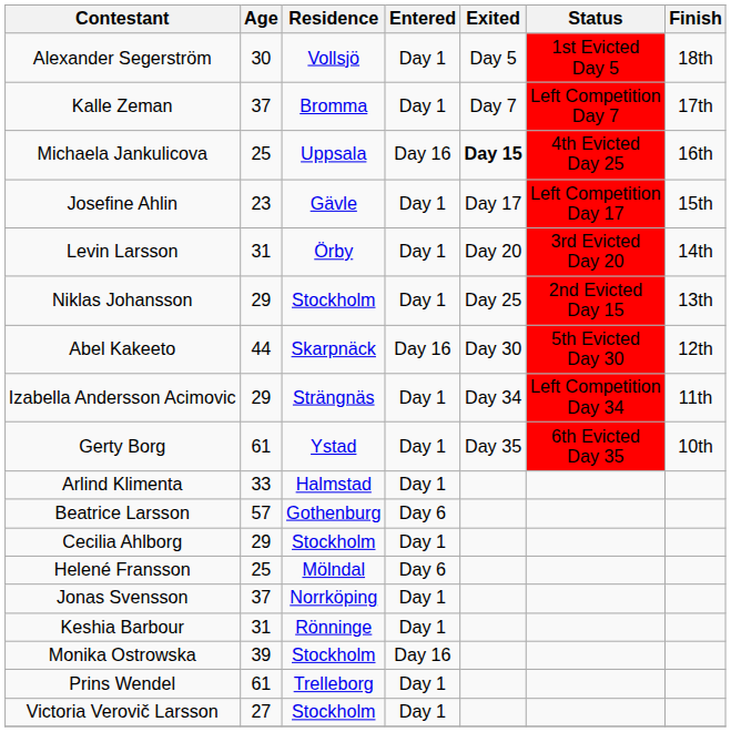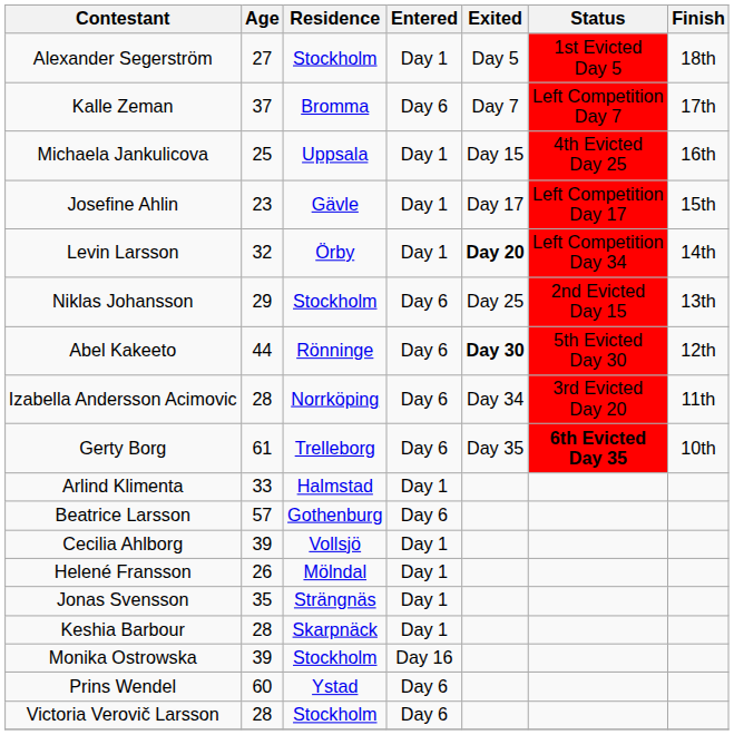 <table class="wikitable sortable" style="margin:auto; text-align:center">
 <tr>
 <th>Contestant</th>
 <th>Age</th>
 <th>Residence</th>
 <th>Entered</th>
 <th>Exited</th>
 <th>Status</th>
 <th>Finish </th>
 </tr>
 <tr>
 <td>Alexander Segerström</td>
-<td>30</td>
-<td><a href='#'>Vollsjö</a></td>
+<td>27</td>
+<td><a href='#'>Stockholm</a></td>
 <td>Day 1</td>
 <td>Day 5</td>
 <td style="background:#ff0000;text-align:center;">1st Evicted<br>Day 5</td>
 <td>18th</td>
 </tr>
 <tr>
 <td>Kalle Zeman</td>
 <td>37</td>
 <td><a href='#'>Bromma</a></td>
-<td>Day 1</td>
+<td>Day 6</td>
 <td>Day 7</td>
 <td style="background:#ff0000;text-align:center;">Left Competition<br>Day 7</td>
 <td>17th</td>
 </tr>
 <tr>
 <td>Michaela Jankulicova</td>
 <td>25</td>
 <td><a href='#'>Uppsala</a></td>
-<td>Day 16</td>
-<td><strong>Day 15</strong></td>
+<td>Day 1</td>
+<td>Day 15</td>
 <td style="background:#ff0000;">4th Evicted<br>Day 25</td>
 <td>16th</td>
 </tr>
 <tr>
 <td>Josefine Ahlin</td>
 <td>23</td>
 <td><a href='#'>Gävle</a></td>
 <td>Day 1</td>
 <td>Day 17</td>
 <td style="background:#ff0000;text-align:center;">Left Competition<br>Day 17</td>
 <td>15th</td>
 </tr>
 <tr>
 <td>Levin Larsson</td>
-<td>31</td>
+<td>32</td>
 <td><a href='#'>Örby</a></td>
 <td>Day 1</td>
-<td>Day 20</td>
-<td style="background:#ff0000;">3rd Evicted<br>Day 20</td>
+<td><strong>Day 20</strong></td>
+<td style="background:#ff0000;">Left Competition<br>Day 34</td>
 <td>14th</td>
 </tr>
 <tr>
 <td>Niklas Johansson</td>
 <td>29</td>
 <td><a href='#'>Stockholm</a></td>
-<td>Day 1</td>
+<td>Day 6</td>
 <td>Day 25</td>
 <td style="background:#ff0000;text-align:center;">2nd Evicted<br>Day 15</td>
 <td>13th</td>
 </tr>
 <tr>
 <td>Abel Kakeeto</td>
 <td>44</td>
-<td><a href='#'>Skarpnäck</a></td>
-<td>Day 16</td>
-<td>Day 30</td>
+<td><a href='#'>Rönninge</a></td>
+<td>Day 6</td>
+<td><strong>Day 30</strong></td>
 <td style="background:#ff0000;">5th Evicted<br>Day 30</td>
 <td>12th</td>
 </tr>
 <tr>
 <td>Izabella Andersson Acimovic</td>
-<td>29</td>
-<td><a href='#'>Strängnäs</a></td>
-<td>Day 1</td>
+<td>28</td>
+<td><a href='#'>Norrköping</a></td>
+<td>Day 6</td>
 <td>Day 34</td>
-<td style="background:#ff0000;">Left Competition<br>Day 34</td>
+<td style="background:#ff0000;">3rd Evicted<br>Day 20</td>
 <td>11th</td>
 </tr>
 <tr>
 <td>Gerty Borg</td>
 <td>61</td>
-<td><a href='#'>Ystad</a></td>
-<td>Day 1</td>
+<td><a href='#'>Trelleborg</a></td>
+<td>Day 6</td>
 <td>Day 35</td>
-<td style="background:#ff0000;">6th Evicted<br>Day 35</td>
+<td style="background:#ff0000;"><strong>6th Evicted<br>Day 35</strong></td>
 <td>10th</td>
 </tr>
 <tr>
 <td>Arlind Klimenta</td>
 <td>33</td>
 <td><a href='#'>Halmstad</a></td>
 <td>Day 1</td>
 <td></td>
 <td style="background:;"></td>
 <td></td>
 </tr>
 <tr>
 <td>Beatrice Larsson</td>
 <td>57</td>
 <td><a href='#'>Gothenburg</a></td>
 <td>Day 6</td>
 <td></td>
 <td style="background:;"></td>
 <td></td>
 </tr>
 <tr>
 <td>Cecilia Ahlborg</td>
-<td>29</td>
-<td><a href='#'>Stockholm</a></td>
+<td>39</td>
+<td><a href='#'>Vollsjö</a></td>
 <td>Day 1</td>
 <td></td>
 <td style="background:;"></td>
 <td></td>
 </tr>
 <tr>
 <td>Helené Fransson</td>
-<td>25</td>
+<td>26</td>
 <td><a href='#'>Mölndal</a></td>
-<td>Day 6</td>
+<td>Day 1</td>
 <td></td>
 <td style="background:;"></td>
 <td></td>
 </tr>
 <tr>
 <td>Jonas Svensson</td>
-<td>37</td>
-<td><a href='#'>Norrköping</a></td>
+<td>35</td>
+<td><a href='#'>Strängnäs</a></td>
 <td>Day 1</td>
 <td></td>
 <td style="background:;"></td>
 <td></td>
 </tr>
 <tr>
 <td>Keshia Barbour</td>
-<td>31</td>
-<td><a href='#'>Rönninge</a></td>
+<td>28</td>
+<td><a href='#'>Skarpnäck</a></td>
 <td>Day 1</td>
 <td></td>
 <td style="background:;"></td>
 <td></td>
 </tr>
 <tr>
 <td>Monika Ostrowska</td>
 <td>39</td>
 <td><a href='#'>Stockholm</a></td>
 <td>Day 16</td>
 <td></td>
 <td style="background:;"></td>
 <td></td>
 </tr>
 <tr>
 <td>Prins Wendel</td>
-<td>61</td>
-<td><a href='#'>Trelleborg</a></td>
-<td>Day 1</td>
+<td>60</td>
+<td><a href='#'>Ystad</a></td>
+<td>Day 6</td>
 <td></td>
 <td style="background:;"></td>
 <td></td>
 </tr>
 <tr>
 <td>Victoria Verovič Larsson</td>
-<td>27</td>
+<td>28</td>
 <td><a href='#'>Stockholm</a></td>
-<td>Day 1</td>
+<td>Day 6</td>
 <td></td>
 <td style="background:;"></td>
 <td></td>
 </tr>
 <tr>
 </tr>
 </table>
